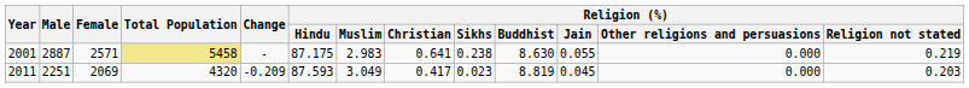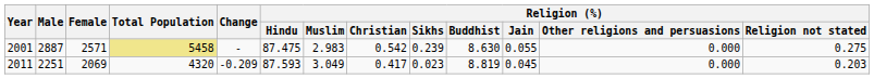 <table class="wikitable">
 <tr>
 <th rowspan="2">Year</th>
 <th rowspan="2">Male</th>
 <th rowspan="2">Female</th>
 <th rowspan="2">Total Population</th>
 <th rowspan="2">Change</th>
 <th colspan="8">Religion (%)</th>
 </tr>
 <tr>
 <th>Hindu</th>
 <th>Muslim</th>
 <th>Christian</th>
 <th>Sikhs</th>
 <th>Buddhist</th>
 <th>Jain</th>
 <th>Other religions and persuasions</th>
 <th>Religion not stated</th>
 </tr>
 <tr>
 <td>2001</td>
 <td style="text-align:right;">2887</td>
 <td style="text-align:right;">2571</td>
 <td style="background: khaki; text-align:right;">5458</td>
 <td style="text-align:center;">-</td>
-<td style="text-align:right;">87.175</td>
+<td style="text-align:right;">87.475</td>
 <td style="text-align:right;">2.983</td>
-<td style="text-align:right;">0.641</td>
-<td style="text-align:right;">0.238</td>
+<td style="text-align:right;">0.542</td>
+<td style="text-align:right;">0.239</td>
 <td style="text-align:right;">8.630</td>
 <td style="text-align:right;">0.055</td>
 <td style="text-align:right;">0.000</td>
-<td style="text-align:right;">0.219</td>
+<td style="text-align:right;">0.275</td>
 </tr>
 <tr>
 <td>2011</td>
 <td style="text-align:right;">2251</td>
 <td style="text-align:right;">2069</td>
 <td style="text-align:right;">4320</td>
 <td style="text-align:right;">-0.209</td>
 <td style="text-align:right;">87.593</td>
 <td style="text-align:right;">3.049</td>
 <td style="text-align:right;">0.417</td>
 <td style="text-align:right;">0.023</td>
 <td style="text-align:right;">8.819</td>
 <td style="text-align:right;">0.045</td>
 <td style="text-align:right;">0.000</td>
 <td style="text-align:right;">0.203</td>
 </tr>
 </table>
